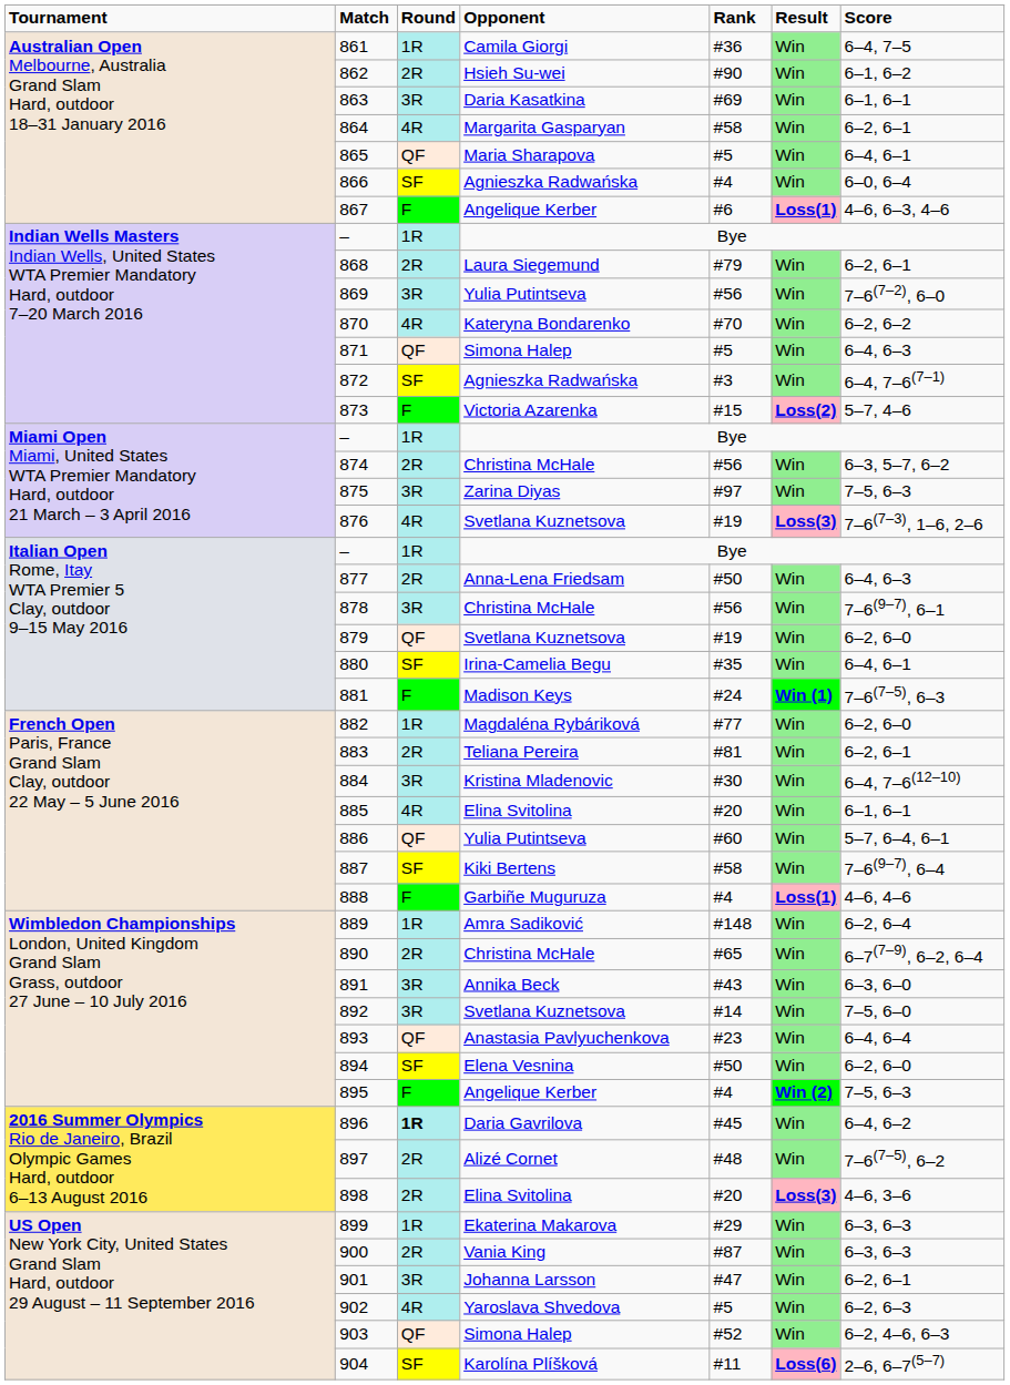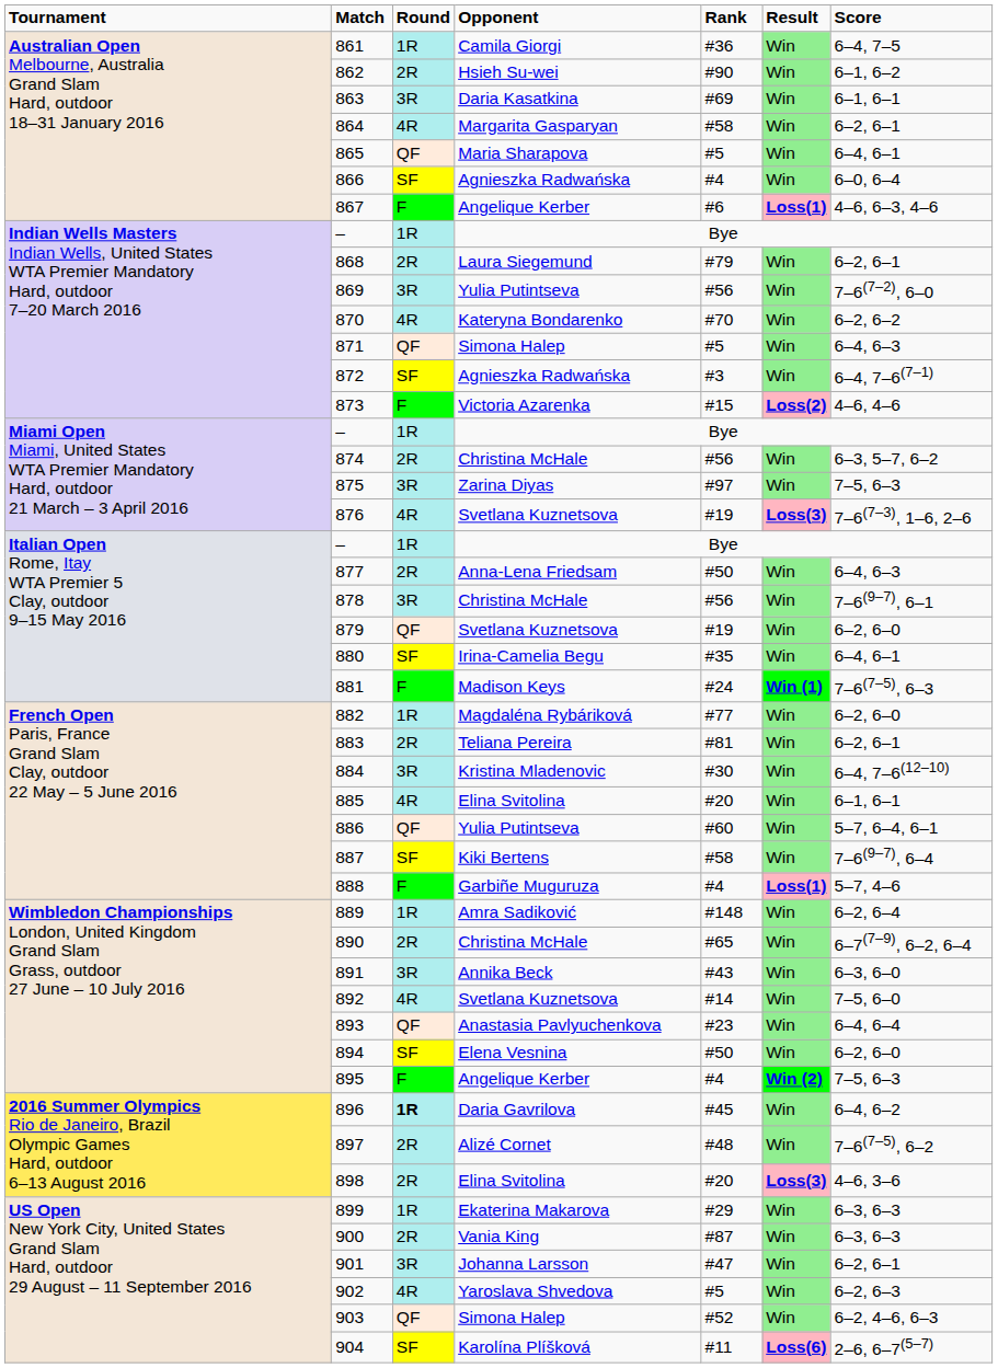 <table class="wikitable">
 <tr style="font-weight:bold">
 <td style="width:300px;">Tournament</td>
 <td style="width:50px;">Match</td>
 <td style="width:50px;">Round</td>
 <td style="width:225px;">Opponent</td>
 <td style="width:50px;">Rank</td>
 <td style="width:50px;">Result</td>
 <td style="width:145px;">Score</td>
 </tr>
 <tr>
 <td rowspan="7" style="background:#F3E6D7; text-align:left; vertical-align:top;"><strong><a href='#'>Australian Open</a></strong><br> <a href='#'>Melbourne</a>, Australia<br>Grand Slam<br>Hard, outdoor<br>18–31 January 2016</td>
 <td>861</td>
 <td style="background:#afeeee;">1R</td>
 <td> <a href='#'>Camila Giorgi</a></td>
 <td>#36</td>
 <td bgcolor=lightgreen>Win</td>
 <td>6–4, 7–5</td>
 </tr>
 <tr>
 <td>862</td>
 <td style="background:#afeeee;">2R</td>
 <td> <a href='#'>Hsieh Su-wei</a></td>
 <td>#90</td>
 <td bgcolor=lightgreen>Win</td>
 <td>6–1, 6–2</td>
 </tr>
 <tr>
 <td>863</td>
 <td style="background:#afeeee;">3R</td>
 <td> <a href='#'>Daria Kasatkina</a></td>
 <td>#69</td>
 <td bgcolor=lightgreen>Win</td>
 <td>6–1, 6–1</td>
 </tr>
 <tr>
 <td>864</td>
 <td style="background:#afeeee;">4R</td>
 <td> <a href='#'>Margarita Gasparyan</a></td>
 <td>#58</td>
 <td bgcolor=lightgreen>Win</td>
 <td>6–2, 6–1</td>
 </tr>
 <tr>
 <td>865</td>
 <td style="background:#ffebdc;">QF</td>
 <td> <a href='#'>Maria Sharapova</a></td>
 <td>#5</td>
 <td bgcolor=lightgreen>Win</td>
 <td>6–4, 6–1</td>
 </tr>
 <tr>
 <td>866</td>
 <td style="background:yellow;">SF</td>
 <td> <a href='#'>Agnieszka Radwańska</a></td>
 <td>#4</td>
 <td bgcolor=lightgreen>Win</td>
 <td>6–0, 6–4</td>
 </tr>
 <tr>
 <td>867</td>
 <td style="background:lime;">F</td>
 <td> <a href='#'>Angelique Kerber</a></td>
 <td>#6</td>
 <td bgcolor=lightpink><strong><a href='#'>Loss(1)</a></strong></td>
 <td>4–6, 6–3, 4–6</td>
 </tr>
 <tr>
 <td rowspan="7" style="background:#D8CEF6; text-align:left; vertical-align:top;"><strong><a href='#'>Indian Wells Masters</a></strong><br> <a href='#'>Indian Wells</a>, United States<br>WTA Premier Mandatory<br>Hard, outdoor<br>7–20 March 2016</td>
 <td>–</td>
 <td style="background:#afeeee;">1R</td>
 <td colspan="5" align="center">Bye</td>
 </tr>
 <tr>
 <td>868</td>
 <td style="background:#afeeee;">2R</td>
 <td> <a href='#'>Laura Siegemund</a></td>
 <td>#79</td>
 <td bgcolor=lightgreen>Win</td>
 <td>6–2, 6–1</td>
 </tr>
 <tr>
 <td>869</td>
 <td style="background:#afeeee;">3R</td>
 <td> <a href='#'>Yulia Putintseva</a></td>
 <td>#56</td>
 <td bgcolor=lightgreen>Win</td>
 <td>7–6<sup>(7–2)</sup>, 6–0</td>
 </tr>
 <tr>
 <td>870</td>
 <td style="background:#afeeee;">4R</td>
 <td> <a href='#'>Kateryna Bondarenko</a></td>
 <td>#70</td>
 <td bgcolor=lightgreen>Win</td>
 <td>6–2, 6–2</td>
 </tr>
 <tr>
 <td>871</td>
 <td style="background:#ffebdc;">QF</td>
 <td> <a href='#'>Simona Halep</a></td>
 <td>#5</td>
 <td bgcolor=lightgreen>Win</td>
 <td>6–4, 6–3</td>
 </tr>
 <tr>
 <td>872</td>
 <td style="background:yellow;">SF</td>
 <td> <a href='#'>Agnieszka Radwańska</a></td>
 <td>#3</td>
 <td bgcolor=lightgreen>Win</td>
 <td>6–4, 7–6<sup>(7–1)</sup></td>
 </tr>
 <tr>
 <td>873</td>
 <td style="background:lime;">F</td>
 <td> <a href='#'>Victoria Azarenka</a></td>
 <td>#15</td>
 <td bgcolor=lightpink><strong><a href='#'>Loss(2)</a></strong></td>
-<td>5–7, 4–6</td>
+<td>4–6, 4–6</td>
 </tr>
 <tr>
 <td rowspan="4" style="background:#D8CEF6; text-align:left; vertical-align:top;"><strong><a href='#'>Miami Open</a></strong><br> <a href='#'>Miami</a>, United States<br>WTA Premier Mandatory<br>Hard, outdoor<br>21 March – 3 April 2016</td>
 <td>–</td>
 <td style="background:#afeeee;">1R</td>
 <td colspan="5" align="center">Bye</td>
 </tr>
 <tr>
 <td>874</td>
 <td style="background:#afeeee;">2R</td>
 <td> <a href='#'>Christina McHale</a></td>
 <td>#56</td>
 <td bgcolor=lightgreen>Win</td>
 <td>6–3, 5–7, 6–2</td>
 </tr>
 <tr>
 <td>875</td>
 <td style="background:#afeeee;">3R</td>
 <td> <a href='#'>Zarina Diyas</a></td>
 <td>#97</td>
 <td bgcolor=lightgreen>Win</td>
 <td>7–5, 6–3</td>
 </tr>
 <tr>
 <td>876</td>
 <td style="background:#afeeee;">4R</td>
 <td> <a href='#'>Svetlana Kuznetsova</a></td>
 <td>#19</td>
 <td bgcolor=lightpink><strong><a href='#'>Loss(3)</a></strong></td>
 <td>7–6<sup>(7–3)</sup>, 1–6, 2–6</td>
 </tr>
 <tr>
 <td rowspan="6" style="background:#dfe2e9; text-align:left; vertical-align:top;"><strong><a href='#'>Italian Open</a></strong><br> Rome, <a href='#'>Itay</a><br>WTA Premier 5<br>Clay, outdoor<br>9–15 May 2016</td>
 <td>–</td>
 <td style="background:#afeeee;">1R</td>
 <td colspan="5" align="center">Bye</td>
 </tr>
 <tr>
 <td>877</td>
 <td style="background:#afeeee;">2R</td>
 <td> <a href='#'>Anna-Lena Friedsam</a></td>
 <td>#50</td>
 <td bgcolor=lightgreen>Win</td>
 <td>6–4, 6–3</td>
 </tr>
 <tr>
 <td>878</td>
 <td style="background:#afeeee;">3R</td>
 <td> <a href='#'>Christina McHale</a></td>
 <td>#56</td>
 <td bgcolor=lightgreen>Win</td>
 <td>7–6<sup>(9–7)</sup>, 6–1</td>
 </tr>
 <tr>
 <td>879</td>
 <td style="background:#ffebdc;">QF</td>
 <td> <a href='#'>Svetlana Kuznetsova</a></td>
 <td>#19</td>
 <td bgcolor=lightgreen>Win</td>
 <td>6–2, 6–0</td>
 </tr>
 <tr>
 <td>880</td>
 <td style="background:yellow;">SF</td>
 <td> <a href='#'>Irina-Camelia Begu</a></td>
 <td>#35</td>
 <td bgcolor=lightgreen>Win</td>
 <td>6–4, 6–1</td>
 </tr>
 <tr>
 <td>881</td>
 <td style="background:lime;">F</td>
 <td> <a href='#'>Madison Keys</a></td>
 <td>#24</td>
 <td bgcolor=lime><strong><a href='#'>Win (1)</a></strong></td>
 <td>7–6<sup>(7–5)</sup>, 6–3</td>
 </tr>
 <tr>
 <td rowspan="7" style="background:#F3E6D7; text-align:left; vertical-align:top;"><strong><a href='#'>French Open</a></strong><br> Paris, France<br>Grand Slam<br>Clay, outdoor<br>22 May – 5 June 2016</td>
 <td>882</td>
 <td style="background:#afeeee;">1R</td>
 <td> <a href='#'>Magdaléna Rybáriková</a></td>
 <td>#77</td>
 <td bgcolor=lightgreen>Win</td>
 <td>6–2, 6–0</td>
 </tr>
 <tr>
 <td>883</td>
 <td style="background:#afeeee;">2R</td>
 <td> <a href='#'>Teliana Pereira</a></td>
 <td>#81</td>
 <td bgcolor=lightgreen>Win</td>
 <td>6–2, 6–1</td>
 </tr>
 <tr>
 <td>884</td>
 <td style="background:#afeeee;">3R</td>
 <td> <a href='#'>Kristina Mladenovic</a></td>
 <td>#30</td>
 <td bgcolor=lightgreen>Win</td>
 <td>6–4, 7–6<sup>(12–10)</sup></td>
 </tr>
 <tr>
 <td>885</td>
 <td style="background:#afeeee;">4R</td>
 <td> <a href='#'>Elina Svitolina</a></td>
 <td>#20</td>
 <td bgcolor=lightgreen>Win</td>
 <td>6–1, 6–1</td>
 </tr>
 <tr>
 <td>886</td>
 <td style="background:#ffebdc;">QF</td>
 <td> <a href='#'>Yulia Putintseva</a></td>
 <td>#60</td>
 <td bgcolor=lightgreen>Win</td>
 <td>5–7, 6–4, 6–1</td>
 </tr>
 <tr>
 <td>887</td>
 <td style="background:yellow;">SF</td>
 <td> <a href='#'>Kiki Bertens</a></td>
 <td>#58</td>
 <td bgcolor=lightgreen>Win</td>
 <td>7–6<sup>(9–7)</sup>, 6–4</td>
 </tr>
 <tr>
 <td>888</td>
 <td style="background:lime;">F</td>
 <td> <a href='#'>Garbiñe Muguruza</a></td>
 <td>#4</td>
 <td bgcolor=lightpink><strong><a href='#'>Loss(1)</a></strong></td>
-<td>4–6, 4–6</td>
+<td>5–7, 4–6</td>
 </tr>
 <tr>
 <td rowspan="7" style="background:#F3E6D7; text-align:left; vertical-align:top;"><strong><a href='#'>Wimbledon Championships</a></strong><br> London, United Kingdom<br>Grand Slam<br>Grass, outdoor<br>27 June – 10 July 2016</td>
 <td>889</td>
 <td style="background:#afeeee;">1R</td>
 <td> <a href='#'>Amra Sadiković</a></td>
 <td>#148</td>
 <td bgcolor=lightgreen>Win</td>
 <td>6–2, 6–4</td>
 </tr>
 <tr>
 <td>890</td>
 <td style="background:#afeeee;">2R</td>
 <td> <a href='#'>Christina McHale</a></td>
 <td>#65</td>
 <td bgcolor=lightgreen>Win</td>
 <td>6–7<sup>(7–9)</sup>, 6–2, 6–4</td>
 </tr>
 <tr>
 <td>891</td>
 <td style="background:#afeeee;">3R</td>
 <td> <a href='#'>Annika Beck</a></td>
 <td>#43</td>
 <td bgcolor=lightgreen>Win</td>
 <td>6–3, 6–0</td>
 </tr>
 <tr>
 <td>892</td>
-<td style="background:#afeeee;">3R</td>
+<td style="background:#afeeee;">4R</td>
 <td> <a href='#'>Svetlana Kuznetsova</a></td>
 <td>#14</td>
 <td bgcolor=lightgreen>Win</td>
 <td>7–5, 6–0</td>
 </tr>
 <tr>
 <td>893</td>
 <td style="background:#ffebdc;">QF</td>
 <td> <a href='#'>Anastasia Pavlyuchenkova</a></td>
 <td>#23</td>
 <td bgcolor=lightgreen>Win</td>
 <td>6–4, 6–4</td>
 </tr>
 <tr>
 <td>894</td>
 <td style="background:yellow;">SF</td>
 <td> <a href='#'>Elena Vesnina</a></td>
 <td>#50</td>
 <td bgcolor=lightgreen>Win</td>
 <td>6–2, 6–0</td>
 </tr>
 <tr>
 <td>895</td>
 <td style="background:lime;">F</td>
 <td> <a href='#'>Angelique Kerber</a></td>
 <td>#4</td>
 <td bgcolor=lime><strong><a href='#'>Win (2)</a></strong></td>
 <td>7–5, 6–3</td>
 </tr>
 <tr>
 <td rowspan="3" style="background:#ffea5c; text-align:left; vertical-align:top;"><strong><a href='#'>2016 Summer Olympics</a></strong><br> <a href='#'>Rio de Janeiro</a>, Brazil<br>Olympic Games<br>Hard, outdoor<br>6–13 August 2016</td>
 <td>896</td>
 <td style="background:#afeeee;"><strong>1R</strong></td>
 <td> <a href='#'>Daria Gavrilova</a></td>
 <td>#45</td>
 <td bgcolor=lightgreen>Win</td>
 <td>6–4, 6–2</td>
 </tr>
 <tr>
 <td>897</td>
 <td style="background:#afeeee;">2R</td>
 <td> <a href='#'>Alizé Cornet</a></td>
 <td>#48</td>
 <td bgcolor=lightgreen>Win</td>
 <td>7–6<sup>(7–5)</sup>, 6–2</td>
 </tr>
 <tr>
 <td>898</td>
 <td style="background:#afeeee;">2R</td>
 <td> <a href='#'>Elina Svitolina</a></td>
 <td>#20</td>
 <td bgcolor=lightpink><strong><a href='#'>Loss(3)</a></strong></td>
 <td>4–6, 3–6</td>
 </tr>
 <tr>
 <td rowspan="6" style="background:#F3E6D7; text-align:left; vertical-align:top;"><strong><a href='#'>US Open</a></strong><br> New York City, United States<br>Grand Slam<br>Hard, outdoor<br>29 August – 11 September 2016</td>
 <td>899</td>
 <td style="background:#afeeee;">1R</td>
 <td> <a href='#'>Ekaterina Makarova</a></td>
 <td>#29</td>
 <td bgcolor=lightgreen>Win</td>
 <td>6–3, 6–3</td>
 </tr>
 <tr>
 <td>900</td>
 <td style="background:#afeeee;">2R</td>
 <td> <a href='#'>Vania King</a></td>
 <td>#87</td>
 <td bgcolor=lightgreen>Win</td>
 <td>6–3, 6–3</td>
 </tr>
 <tr>
 <td>901</td>
 <td style="background:#afeeee;">3R</td>
 <td> <a href='#'>Johanna Larsson</a></td>
 <td>#47</td>
 <td bgcolor=lightgreen>Win</td>
 <td>6–2, 6–1</td>
 </tr>
 <tr>
 <td>902</td>
 <td style="background:#afeeee;">4R</td>
 <td> <a href='#'>Yaroslava Shvedova</a></td>
 <td>#5</td>
 <td bgcolor=lightgreen>Win</td>
 <td>6–2, 6–3</td>
 </tr>
 <tr>
 <td>903</td>
 <td style="background:#ffebdc;">QF</td>
 <td> <a href='#'>Simona Halep</a></td>
 <td>#52</td>
 <td bgcolor=lightgreen>Win</td>
 <td>6–2, 4–6, 6–3</td>
 </tr>
 <tr>
 <td>904</td>
 <td style="background:yellow;">SF</td>
 <td> <a href='#'>Karolína Plíšková</a></td>
 <td>#11</td>
 <td bgcolor="lightpink"><strong><a href='#'>Loss(6)</a></strong></td>
 <td>2–6, 6–7<sup>(5–7)</sup></td>
 </tr>
 </table>
